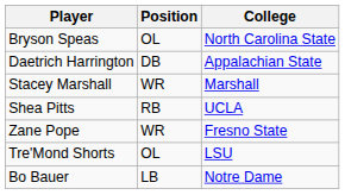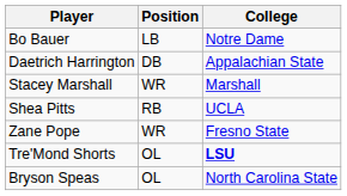 <table class="wikitable">
 <tr>
 <th>Player</th>
 <th>Position</th>
 <th>College</th>
 </tr>
 <tr>
-<td>Bryson Speas</td>
-<td>OL</td>
-<td><a href='#'>North Carolina State</a></td>
+<td>Bo Bauer</td>
+<td>LB</td>
+<td><a href='#'>Notre Dame</a></td>
 </tr>
 <tr>
 <td>Daetrich Harrington</td>
 <td>DB</td>
 <td><a href='#'>Appalachian State</a></td>
 </tr>
 <tr>
 <td>Stacey Marshall</td>
 <td>WR</td>
 <td><a href='#'>Marshall</a></td>
 </tr>
 <tr>
 <td>Shea Pitts</td>
 <td>RB</td>
 <td><a href='#'>UCLA</a></td>
 </tr>
 <tr>
 <td>Zane Pope</td>
 <td>WR</td>
 <td><a href='#'>Fresno State</a></td>
 </tr>
 <tr>
 <td>Tre'Mond Shorts</td>
 <td>OL</td>
-<td><a href='#'>LSU</a></td>
+<td><strong><a href='#'>LSU</a></strong></td>
 </tr>
 <tr>
-<td>Bo Bauer</td>
-<td>LB</td>
-<td><a href='#'>Notre Dame</a></td>
+<td>Bryson Speas</td>
+<td>OL</td>
+<td><a href='#'>North Carolina State</a></td>
 </tr>
 </table>
